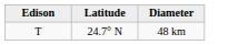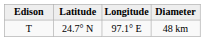 <table class="wikitable">
 <tr>
 <th width="25%" style="background:#eeeeee;">Edison</th>
 <th width="25%" style="background:#eeeeee;">Latitude</th>
+<th width="25%" style="background:#eeeeee;">Longitude</th>
 <th width="25%" style="background:#eeeeee;">Diameter</th>
 </tr>
 <tr>
 <td align="center">T</td>
 <td align="center">24.7° N</td>
+<td align="center">97.1° E</td>
 <td align="center">48 km</td>
 </tr>
 </table>
